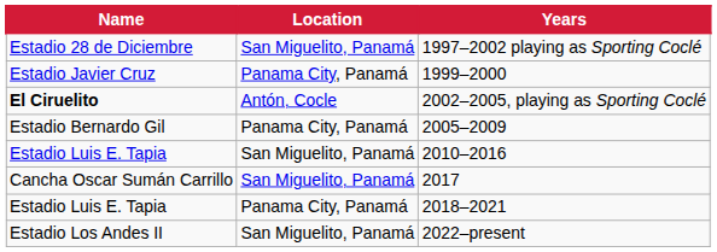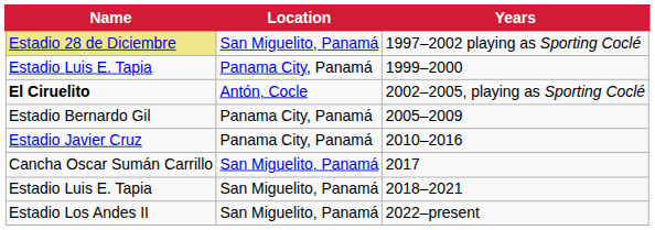 <table class="wikitable sortable">
 <tr>
 <th style="background:#D31B37; color:#FFFFFF; border:2px solid #D31B37;">Name</th>
 <th style="background:#D31B37; color:#FFFFFF; border:2px solid #D31B37;">Location</th>
 <th style="background:#D31B37; color:#FFFFFF; border:2px solid #D31B37;">Years</th>
 </tr>
 <tr>
-<td><a href='#'>Estadio 28 de Diciembre</a></td>
+<td style="background: khaki;"><a href='#'>Estadio 28 de Diciembre</a></td>
 <td><a href='#'>San Miguelito, Panamá</a></td>
 <td>1997–2002 playing as <em>Sporting Coclé</em></td>
 </tr>
 <tr>
-<td><a href='#'>Estadio Javier Cruz</a></td>
+<td><a href='#'>Estadio Luis E. Tapia</a></td>
 <td><a href='#'>Panama City</a>, Panamá</td>
 <td>1999–2000</td>
 </tr>
 <tr>
 <td><strong>El Ciruelito</strong></td>
 <td><a href='#'>Antón, Cocle</a></td>
 <td>2002–2005, playing as <em>Sporting Coclé</em></td>
 </tr>
 <tr>
 <td>Estadio Bernardo Gil</td>
 <td>Panama City, Panamá</td>
 <td>2005–2009</td>
 </tr>
 <tr>
-<td><a href='#'>Estadio Luis E. Tapia</a></td>
-<td>San Miguelito, Panamá</td>
+<td><a href='#'>Estadio Javier Cruz</a></td>
+<td>Panama City, Panamá</td>
 <td>2010–2016</td>
 </tr>
 <tr>
 <td>Cancha Oscar Sumán Carrillo</td>
 <td><a href='#'>San Miguelito, Panamá</a></td>
 <td>2017</td>
 </tr>
 <tr>
 <td>Estadio Luis E. Tapia</td>
-<td>Panama City, Panamá</td>
+<td>San Miguelito, Panamá</td>
 <td>2018–2021</td>
 </tr>
 <tr>
 <td>Estadio Los Andes II</td>
 <td>San Miguelito, Panamá</td>
 <td>2022–present</td>
 </tr>
 </table>
